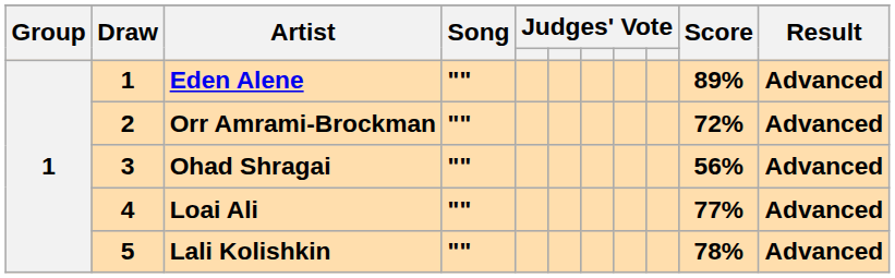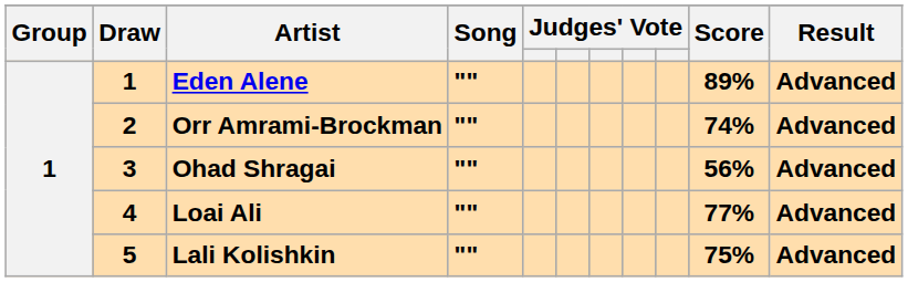 <table class="sortable wikitable" style="margin: 1em auto 1em auto; text-align:center; font-size:90%; line-height:18px;">
 <tr>
 </tr>
 <tr>
 <th rowspan="2" class="unsortable">Group</th>
 <th rowspan="2">Draw</th>
 <th rowspan="2">Artist</th>
 <th rowspan="2">Song</th>
 <th colspan="5" class="unsortable">Judges' Vote</th>
 <th rowspan="2">Score</th>
 <th rowspan="2">Result</th>
 </tr>
 <tr>
 <th class="unsortable"></th>
 <th class="unsortable"></th>
 <th class="unsortable"></th>
 <th class="unsortable"></th>
 <th class="unsortable"></th>
 </tr>
 <tr style="font-weight:bold; background:navajowhite;">
 <th rowspan="5">1</th>
 <td>1</td>
 <td align="left"><a href='#'>Eden Alene</a></td>
 <td align="left">""</td>
 <td></td>
 <td></td>
 <td></td>
 <td></td>
 <td></td>
 <td>89%</td>
 <td>Advanced</td>
 </tr>
 <tr style="font-weight:bold; background:navajowhite;">
 <td>2</td>
 <td align="left">Orr Amrami-Brockman</td>
 <td align="left">""</td>
 <td></td>
 <td></td>
 <td></td>
 <td></td>
 <td></td>
-<td>72%</td>
+<td>74%</td>
 <td>Advanced</td>
 </tr>
 <tr style="font-weight:bold; background:navajowhite;">
 <td>3</td>
 <td align="left">Ohad Shragai</td>
 <td align="left">""</td>
 <td></td>
 <td></td>
 <td></td>
 <td></td>
 <td></td>
 <td>56%</td>
 <td>Advanced</td>
 </tr>
 <tr style="font-weight:bold; background:navajowhite;">
 <td>4</td>
 <td align="left">Loai Ali</td>
 <td align="left">""</td>
 <td></td>
 <td></td>
 <td></td>
 <td></td>
 <td></td>
 <td>77%</td>
 <td>Advanced</td>
 </tr>
 <tr style="font-weight:bold; background:navajowhite;">
 <td>5</td>
 <td align="left">Lali Kolishkin</td>
 <td align="left">""</td>
 <td></td>
 <td></td>
 <td></td>
 <td></td>
 <td></td>
-<td>78%</td>
+<td>75%</td>
 <td>Advanced</td>
 </tr>
 </table>
